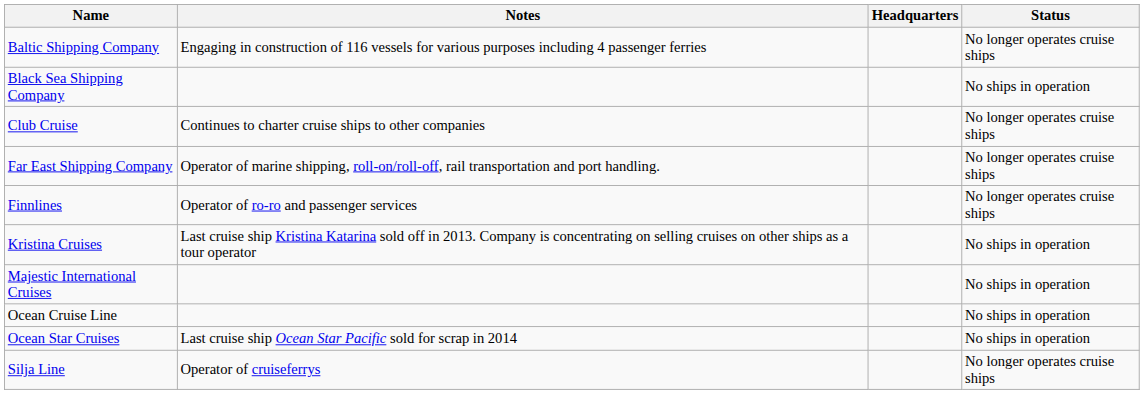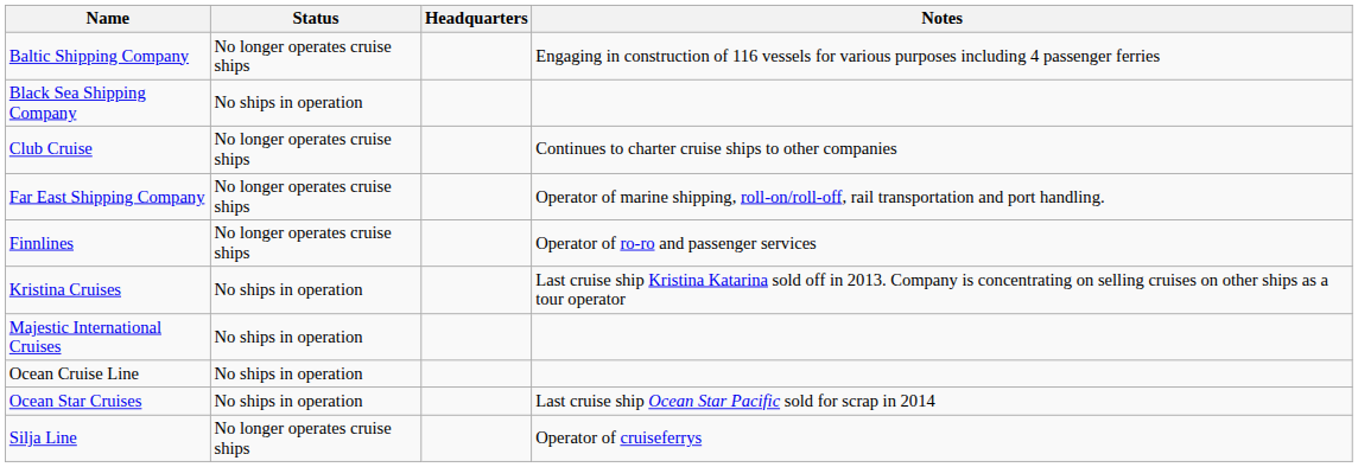 <table class="wikitable sortable">
 <tr>
 <th>Name</th>
+<th>Status</th>
+<th>Headquarters</th>
 <th>Notes</th>
-<th>Headquarters</th>
-<th>Status</th>
 </tr>
 <tr>
 <td><a href='#'>Baltic Shipping Company</a></td>
+<td>No longer operates cruise ships</td>
+<td></td>
 <td>Engaging in construction of 116 vessels for various purposes including 4 passenger ferries</td>
-<td></td>
-<td>No longer operates cruise ships</td>
 </tr>
 <tr>
 <td><a href='#'>Black Sea Shipping Company</a></td>
+<td>No ships in operation</td>
 <td></td>
 <td></td>
-<td>No ships in operation</td>
 </tr>
 <tr>
 <td><a href='#'>Club Cruise</a></td>
+<td>No longer operates cruise ships</td>
+<td></td>
 <td>Continues to charter cruise ships to other companies</td>
-<td></td>
-<td>No longer operates cruise ships</td>
 </tr>
 <tr>
 <td><a href='#'>Far East Shipping Company</a></td>
+<td>No longer operates cruise ships</td>
+<td></td>
 <td>Operator of marine shipping, <a href='#'>roll-on/roll-off</a>, rail transportation and port handling.</td>
-<td></td>
-<td>No longer operates cruise ships</td>
 </tr>
 <tr>
 <td><a href='#'>Finnlines</a> </td>
+<td>No longer operates cruise ships</td>
+<td></td>
 <td>Operator of <a href='#'>ro-ro</a> and passenger services</td>
-<td></td>
-<td>No longer operates cruise ships</td>
 </tr>
 <tr>
 <td><a href='#'>Kristina Cruises</a></td>
+<td>No ships in operation</td>
+<td></td>
 <td>Last cruise ship <a href='#'>Kristina Katarina</a> sold off in 2013. Company is concentrating on selling cruises on other ships as a tour operator</td>
-<td></td>
-<td>No ships in operation</td>
 </tr>
 <tr>
 <td><a href='#'>Majestic International Cruises</a></td>
+<td>No ships in operation</td>
 <td></td>
 <td></td>
-<td>No ships in operation</td>
 </tr>
 <tr>
 <td>Ocean Cruise Line</td>
+<td>No ships in operation</td>
 <td></td>
 <td></td>
-<td>No ships in operation</td>
 </tr>
 <tr>
 <td><a href='#'>Ocean Star Cruises</a> </td>
+<td>No ships in operation</td>
+<td></td>
 <td>Last cruise ship <a href='#'><em>Ocean Star Pacific</em></a> sold for scrap in 2014</td>
-<td></td>
-<td>No ships in operation</td>
 </tr>
 <tr>
 <td><a href='#'>Silja Line</a></td>
+<td>No longer operates cruise ships</td>
+<td></td>
 <td>Operator of <a href='#'>cruiseferrys</a></td>
-<td></td>
-<td>No longer operates cruise ships</td>
 </tr>
 </table>
